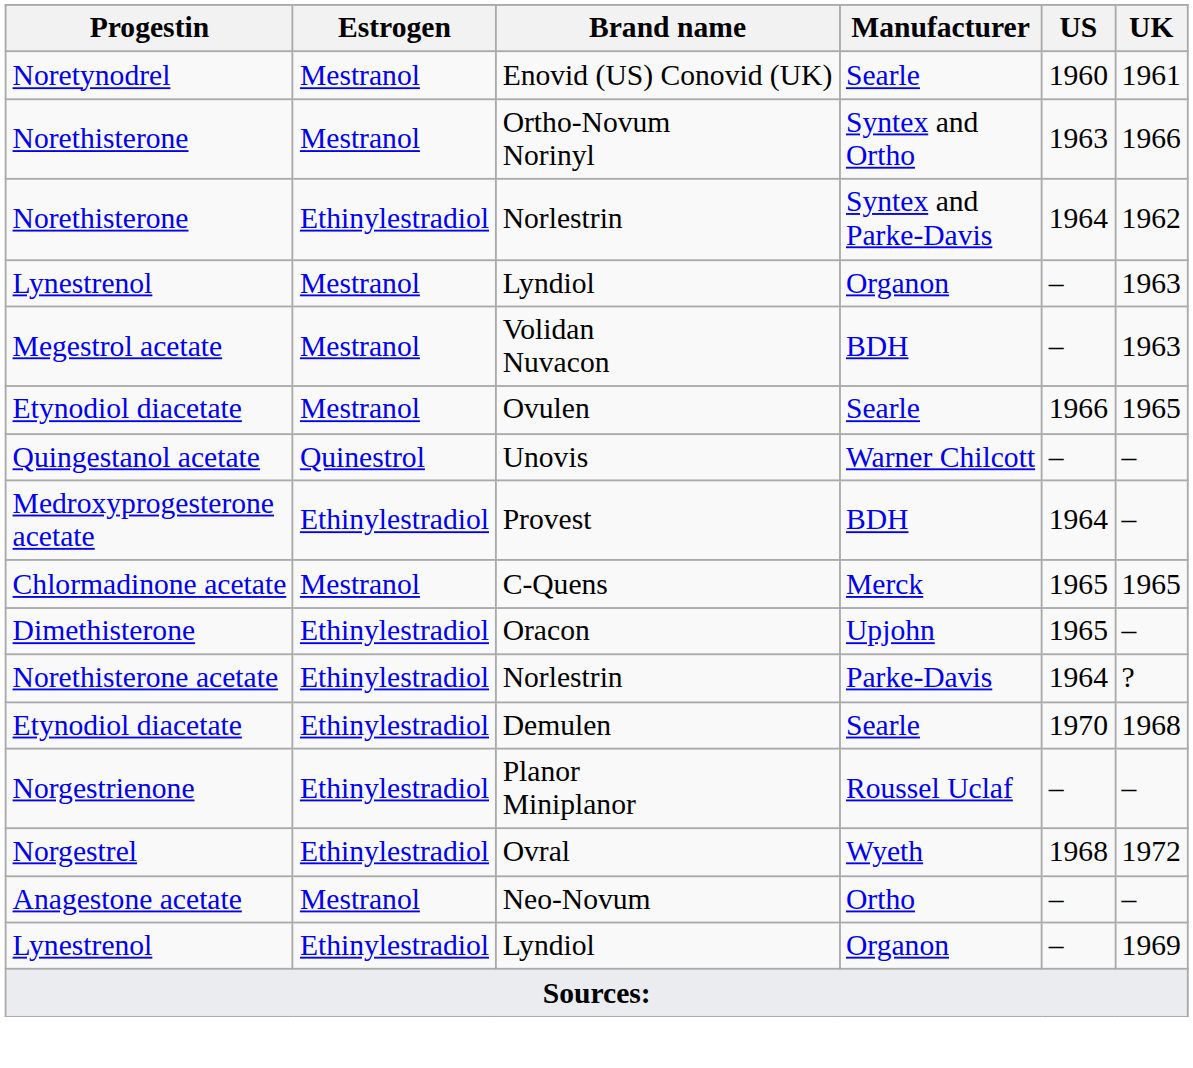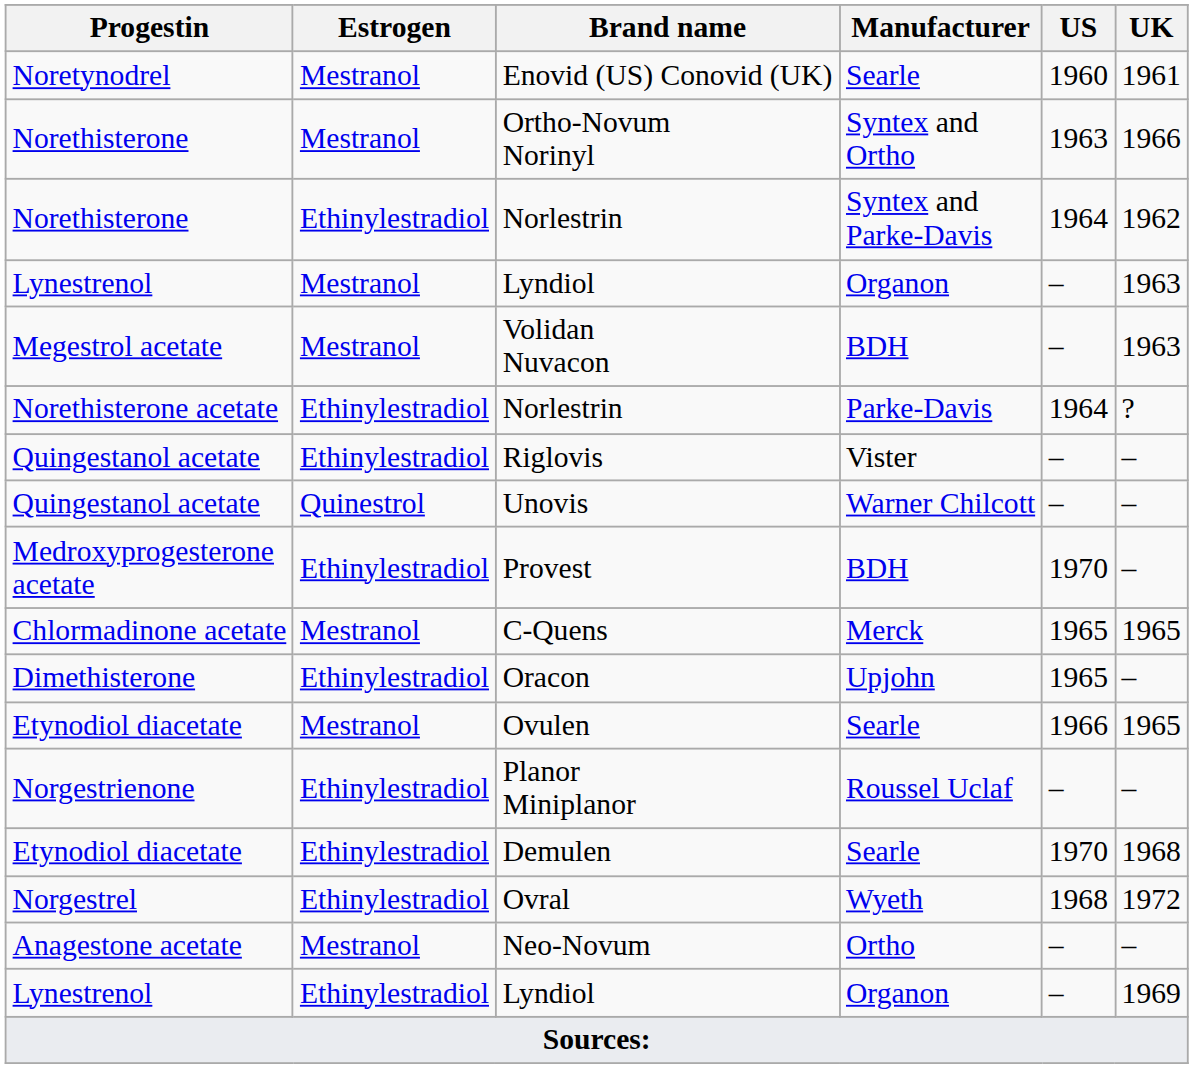 <table class="wikitable sortable floatright mw-collapsible" style="margin-left: auto; margin-right: auto; border: none;">
 <tr>
 <th>Progestin</th>
 <th>Estrogen</th>
 <th>Brand name</th>
 <th>Manufacturer</th>
 <th>US</th>
 <th>UK</th>
 </tr>
 <tr>
 <td><a href='#'>Noretynodrel</a></td>
 <td><a href='#'>Mestranol</a></td>
 <td>Enovid (US) Conovid (UK)</td>
 <td><a href='#'>Searle</a></td>
 <td>1960</td>
 <td>1961</td>
 </tr>
 <tr>
 <td><a href='#'>Norethisterone</a></td>
 <td><a href='#'>Mestranol</a></td>
 <td>Ortho-Novum<br>Norinyl</td>
 <td><a href='#'>Syntex</a> and<br><a href='#'>Ortho</a></td>
 <td>1963</td>
 <td>1966</td>
 </tr>
 <tr>
 <td><a href='#'>Norethisterone</a></td>
 <td><a href='#'>Ethinylestradiol</a></td>
 <td>Norlestrin</td>
 <td><a href='#'>Syntex</a> and<br><a href='#'>Parke-Davis</a></td>
 <td>1964</td>
 <td>1962</td>
 </tr>
 <tr>
 <td><a href='#'>Lynestrenol</a></td>
 <td><a href='#'>Mestranol</a></td>
 <td>Lyndiol</td>
 <td><a href='#'>Organon</a></td>
 <td>–</td>
 <td>1963</td>
 </tr>
 <tr>
 <td><a href='#'>Megestrol acetate</a></td>
 <td><a href='#'>Mestranol</a></td>
 <td>Volidan<br>Nuvacon</td>
 <td><a href='#'>BDH</a></td>
 <td>–</td>
 <td>1963</td>
 </tr>
 <tr>
-<td><a href='#'>Etynodiol diacetate</a></td>
-<td><a href='#'>Mestranol</a></td>
-<td>Ovulen</td>
-<td><a href='#'>Searle</a></td>
-<td>1966</td>
-<td>1965</td>
+<td><a href='#'>Norethisterone acetate</a></td>
+<td><a href='#'>Ethinylestradiol</a></td>
+<td>Norlestrin</td>
+<td><a href='#'>Parke-Davis</a></td>
+<td>1964</td>
+<td>?</td>
+</tr>
+<tr>
+<td><a href='#'>Quingestanol acetate</a></td>
+<td><a href='#'>Ethinylestradiol</a></td>
+<td>Riglovis</td>
+<td>Vister</td>
+<td>–</td>
+<td>–</td>
 </tr>
 <tr>
 <td><a href='#'>Quingestanol acetate</a></td>
 <td><a href='#'>Quinestrol</a></td>
 <td>Unovis</td>
 <td><a href='#'>Warner Chilcott</a></td>
 <td>–</td>
 <td>–</td>
 </tr>
 <tr>
 <td><a href='#'>Medroxyprogesterone<br>acetate</a></td>
 <td><a href='#'>Ethinylestradiol</a></td>
 <td>Provest</td>
 <td><a href='#'>BDH</a></td>
-<td>1964</td>
+<td>1970</td>
 <td>–</td>
 </tr>
 <tr>
 <td><a href='#'>Chlormadinone acetate</a></td>
 <td><a href='#'>Mestranol</a></td>
 <td>C-Quens</td>
 <td><a href='#'>Merck</a></td>
 <td>1965</td>
 <td>1965</td>
 </tr>
 <tr>
 <td><a href='#'>Dimethisterone</a></td>
 <td><a href='#'>Ethinylestradiol</a></td>
 <td>Oracon</td>
 <td><a href='#'>Upjohn</a></td>
 <td>1965</td>
 <td>–</td>
 </tr>
 <tr>
-<td><a href='#'>Norethisterone acetate</a></td>
+<td><a href='#'>Etynodiol diacetate</a></td>
+<td><a href='#'>Mestranol</a></td>
+<td>Ovulen</td>
+<td><a href='#'>Searle</a></td>
+<td>1966</td>
+<td>1965</td>
+</tr>
+<tr>
+<td><a href='#'>Norgestrienone</a></td>
 <td><a href='#'>Ethinylestradiol</a></td>
-<td>Norlestrin</td>
-<td><a href='#'>Parke-Davis</a></td>
-<td>1964</td>
-<td>?</td>
+<td>Planor<br>Miniplanor</td>
+<td><a href='#'>Roussel Uclaf</a></td>
+<td>–</td>
+<td>–</td>
 </tr>
 <tr>
 <td><a href='#'>Etynodiol diacetate</a></td>
 <td><a href='#'>Ethinylestradiol</a></td>
 <td>Demulen</td>
 <td><a href='#'>Searle</a></td>
 <td>1970</td>
 <td>1968</td>
-</tr>
-<tr>
-<td><a href='#'>Norgestrienone</a></td>
-<td><a href='#'>Ethinylestradiol</a></td>
-<td>Planor<br>Miniplanor</td>
-<td><a href='#'>Roussel Uclaf</a></td>
-<td>–</td>
-<td>–</td>
 </tr>
 <tr>
 <td><a href='#'>Norgestrel</a></td>
 <td><a href='#'>Ethinylestradiol</a></td>
 <td>Ovral</td>
 <td><a href='#'>Wyeth</a></td>
 <td>1968</td>
 <td>1972</td>
 </tr>
 <tr>
 <td><a href='#'>Anagestone acetate</a></td>
 <td><a href='#'>Mestranol</a></td>
 <td>Neo-Novum</td>
 <td><a href='#'>Ortho</a></td>
 <td>–</td>
 <td>–</td>
 </tr>
 <tr>
 <td><a href='#'>Lynestrenol</a></td>
 <td><a href='#'>Ethinylestradiol</a></td>
 <td>Lyndiol</td>
 <td><a href='#'>Organon</a></td>
 <td>–</td>
 <td>1969</td>
 </tr>
 <tr class="sortbottom">
 <td colspan="6" style="width: 1px; background-color:#eaecf0; text-align: center;"><strong>Sources:</strong> </td>
 </tr>
 </table>
